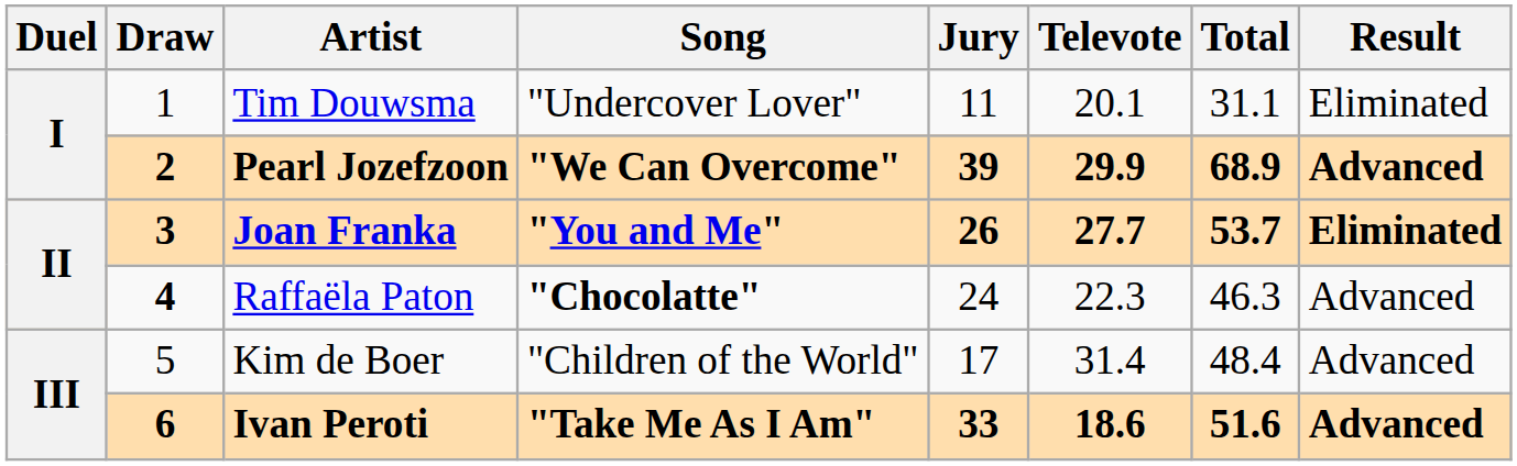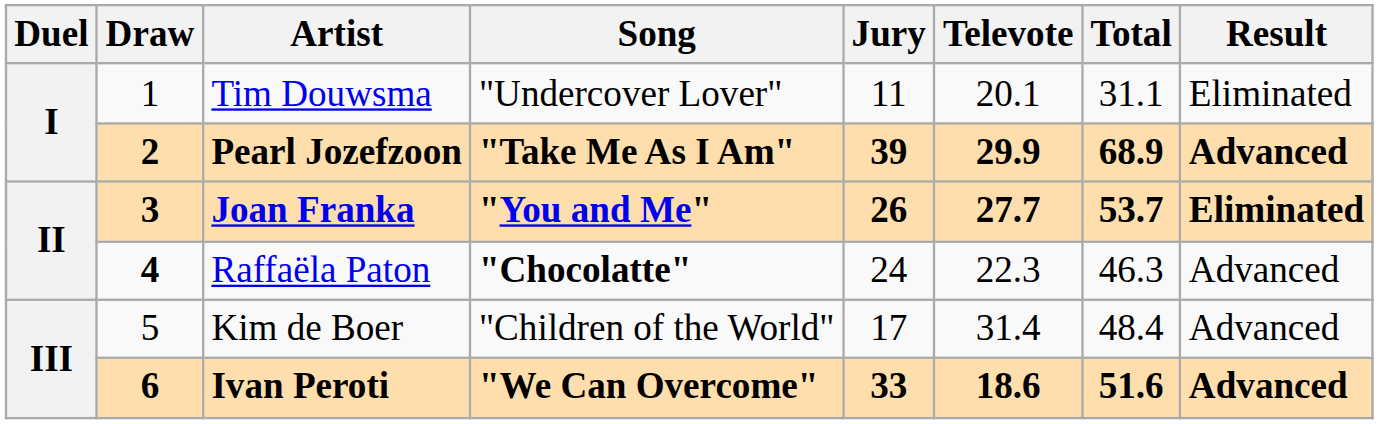 <table class="sortable wikitable" style="margin: 1em auto 1em auto; text-align:center">
 <tr>
 <th>Duel</th>
 <th>Draw</th>
 <th>Artist</th>
 <th>Song</th>
 <th>Jury</th>
 <th>Televote</th>
 <th>Total</th>
 <th>Result</th>
 </tr>
 <tr>
 <th rowspan="2" scope="row">I</th>
 <td>1</td>
 <td align="left"><a href='#'>Tim Douwsma</a></td>
 <td align="left">"Undercover Lover"</td>
 <td>11</td>
 <td>20.1</td>
 <td>31.1</td>
 <td align="left">Eliminated</td>
 </tr>
 <tr style="font-weight:bold; background:navajowhite;">
 <td>2</td>
 <td align="left">Pearl Jozefzoon</td>
-<td align="left">"We Can Overcome"</td>
+<td align="left">"Take Me As I Am"</td>
 <td>39</td>
 <td>29.9</td>
 <td>68.9</td>
 <td align="left">Advanced</td>
 </tr>
 <tr style="font-weight:bold; background:navajowhite;">
 <th rowspan="2" scope="row">II</th>
 <td>3</td>
 <td align="left"><a href='#'>Joan Franka</a></td>
 <td align="left">"<a href='#'>You and Me</a>"</td>
 <td>26</td>
 <td>27.7</td>
 <td>53.7</td>
 <td align="left">Eliminated</td>
 </tr>
 <tr>
 <td><strong>4</strong></td>
 <td align="left"><a href='#'>Raffaëla Paton</a></td>
 <td align="left"><strong>"Chocolatte"</strong></td>
 <td>24</td>
 <td>22.3</td>
 <td>46.3</td>
 <td align="left">Advanced</td>
 </tr>
 <tr>
 <th rowspan="2" scope="row">III</th>
 <td>5</td>
 <td align="left">Kim de Boer</td>
 <td align="left">"Children of the World"</td>
 <td>17</td>
 <td>31.4</td>
 <td>48.4</td>
 <td align="left">Advanced</td>
 </tr>
 <tr style="font-weight:bold; background:navajowhite;">
 <td>6</td>
 <td align="left">Ivan Peroti</td>
-<td align="left">"Take Me As I Am"</td>
+<td align="left">"We Can Overcome"</td>
 <td>33</td>
 <td>18.6</td>
 <td>51.6</td>
 <td align="left">Advanced</td>
 </tr>
 </table>
